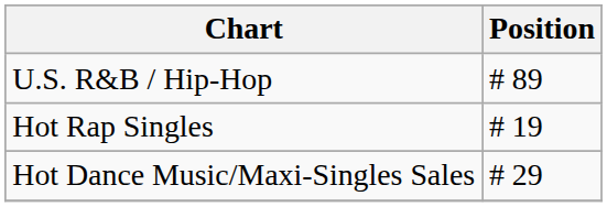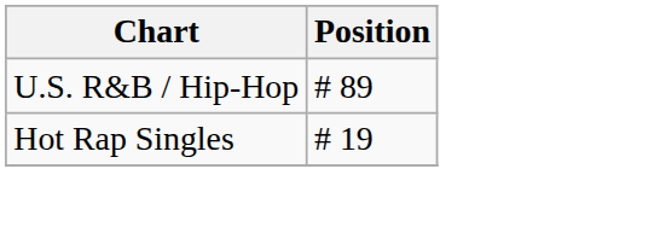 <table class="wikitable">
 <tr>
 <th align="left">Chart</th>
 <th align="left">Position</th>
 </tr>
 <tr>
 <td align="left">U.S. R&B / Hip-Hop</td>
 <td align="left"># 89</td>
 </tr>
 <tr>
 <td align="left">Hot Rap Singles</td>
 <td align="left"># 19</td>
 </tr>
 <tr>
-<td align="left">Hot Dance Music/Maxi-Singles Sales</td>
-<td align="left"># 29</td>
-</tr>
-<tr>
 </tr>
 </table>
